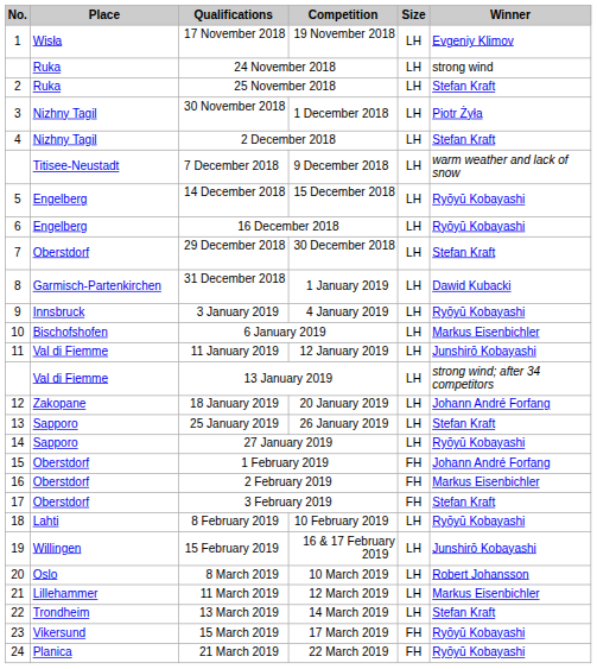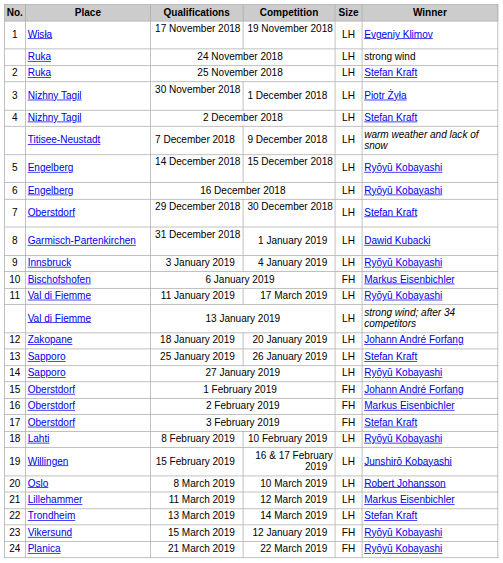 <table class="wikitable plainrowheaders" style="background:#fff; font-size:86%; line-height:16px; border:grey solid 1px; border-collapse:collapse;">
 <tr style="background:#ccc; text-align:center;">
 <th style="background-color: #ccc;" width=20>No.</th>
 <th style="background-color: #ccc;" width=165>Place</th>
 <th style="background-color: #ccc;" width=120>Qualifications</th>
 <th style="background-color: #ccc;" width=120>Competition</th>
 <th style="background-color: #ccc;" width=30>Size</th>
 <th style="background-color: #ccc;" width=180>Winner</th>
 </tr>
 <tr>
 <td align=center>1</td>
 <td> <a href='#'>Wisła</a></td>
 <td align=right>17 November 2018  </td>
 <td align=right>19 November 2018  </td>
 <td align=center>LH</td>
 <td> <a href='#'>Evgeniy Klimov</a></td>
 </tr>
 <tr>
 <td align=center></td>
 <td> <a href='#'>Ruka</a></td>
 <td align=center colspan=2>24 November 2018  </td>
 <td align=center>LH</td>
 <td>strong wind<small></small></td>
 </tr>
 <tr>
 <td align=center>2</td>
 <td> <a href='#'>Ruka</a></td>
 <td align=center colspan=2>25 November 2018  </td>
 <td align=center>LH</td>
 <td> <a href='#'>Stefan Kraft</a></td>
 </tr>
 <tr>
 <td align=center>3</td>
 <td> <a href='#'>Nizhny Tagil</a></td>
 <td align=right>30 November 2018  </td>
 <td align=right>1 December 2018  </td>
 <td align=center>LH</td>
 <td> <a href='#'>Piotr Żyła</a></td>
 </tr>
 <tr>
 <td align=center>4</td>
 <td> <a href='#'>Nizhny Tagil</a></td>
 <td colspan=2 align=center>2 December 2018</td>
 <td align=center>LH</td>
 <td> <a href='#'>Stefan Kraft</a></td>
 </tr>
 <tr>
 <td align=center></td>
 <td> <a href='#'>Titisee-Neustadt</a></td>
 <td align=right>7 December 2018  </td>
 <td align=right>9 December 2018  </td>
 <td align=center>LH</td>
 <td><em>warm weather and lack of snow</em></td>
 </tr>
 <tr>
 <td align=center>5</td>
 <td> <a href='#'>Engelberg</a></td>
 <td align=right>14 December 2018  </td>
 <td align=right>15 December 2018  </td>
 <td align=center>LH</td>
 <td> <a href='#'>Ryōyū Kobayashi</a></td>
 </tr>
 <tr>
 <td align=center>6</td>
 <td> <a href='#'>Engelberg</a></td>
 <td colspan=2 align=center>16 December 2018</td>
 <td align=center>LH</td>
 <td> <a href='#'>Ryōyū Kobayashi</a></td>
 </tr>
 <tr>
 <td align=center>7</td>
 <td> <a href='#'>Oberstdorf</a></td>
 <td align=right>29 December 2018  </td>
 <td align=right>30 December 2018  </td>
 <td align=center>LH</td>
 <td> <a href='#'>Stefan Kraft</a></td>
 </tr>
 <tr>
 <td align=center>8</td>
 <td> <a href='#'>Garmisch-Partenkirchen</a></td>
 <td align=right>31 December 2018  </td>
 <td align=right>1 January 2019  </td>
 <td align=center>LH</td>
 <td> <a href='#'>Dawid Kubacki</a></td>
 </tr>
 <tr>
 <td align=center>9</td>
 <td> <a href='#'>Innsbruck</a></td>
 <td align=right>3 January 2019  </td>
 <td align=right>4 January 2019  </td>
 <td align=center>LH</td>
 <td> <a href='#'>Ryōyū Kobayashi</a></td>
 </tr>
 <tr>
 <td align=center>10</td>
 <td> <a href='#'>Bischofshofen</a></td>
 <td colspan=2 align=center>6 January 2019  </td>
-<td align=center>LH</td>
+<td align=center>FH</td>
 <td> <a href='#'>Markus Eisenbichler</a></td>
 </tr>
 <tr>
 <td align=center>11</td>
 <td> <a href='#'>Val di Fiemme</a></td>
 <td align=right>11 January 2019  </td>
-<td align=right>12 January 2019  </td>
+<td align=right>17 March 2019  </td>
 <td align=center>LH</td>
-<td> <a href='#'>Junshirō Kobayashi</a></td>
+<td> <a href='#'>Ryōyū Kobayashi</a></td>
 </tr>
 <tr>
 <td align=center></td>
 <td> <a href='#'>Val di Fiemme</a></td>
 <td colspan=2 align=center>13 January 2019</td>
 <td align=center>LH</td>
 <td><em>strong wind; after 34 competitors</em></td>
 </tr>
 <tr>
 <td align=center>12</td>
 <td> <a href='#'>Zakopane</a></td>
 <td align=right>18 January 2019  </td>
 <td align=right>20 January 2019  </td>
 <td align=center>LH</td>
 <td> <a href='#'>Johann André Forfang</a></td>
 </tr>
 <tr>
 <td align=center>13</td>
 <td> <a href='#'>Sapporo</a></td>
 <td align=right>25 January 2019  </td>
 <td align=right>26 January 2019  </td>
 <td align=center>LH</td>
 <td> <a href='#'>Stefan Kraft</a></td>
 </tr>
 <tr>
 <td align=center>14</td>
 <td> <a href='#'>Sapporo</a></td>
 <td colspan=2 align=center>27 January 2019</td>
 <td align=center>LH</td>
 <td> <a href='#'>Ryōyū Kobayashi</a></td>
 </tr>
 <tr>
 <td align=center>15</td>
 <td> <a href='#'>Oberstdorf</a></td>
 <td colspan=2 align=center>1 February 2019  </td>
 <td align=center>FH</td>
 <td> <a href='#'>Johann André Forfang</a></td>
 </tr>
 <tr>
 <td align=center>16</td>
 <td> <a href='#'>Oberstdorf</a></td>
 <td colspan=2 align=center>2 February 2019</td>
 <td align=center>FH</td>
 <td> <a href='#'>Markus Eisenbichler</a></td>
 </tr>
 <tr>
 <td align=center>17</td>
 <td> <a href='#'>Oberstdorf</a></td>
 <td colspan=2 align=center>3 February 2019</td>
 <td align=center>FH</td>
 <td> <a href='#'>Stefan Kraft</a></td>
 </tr>
 <tr>
 <td align=center>18</td>
 <td> <a href='#'>Lahti</a></td>
 <td align=right>8 February 2019  </td>
 <td align=right>10 February 2019  </td>
 <td align=center>LH</td>
 <td> <a href='#'>Ryōyū Kobayashi</a></td>
 </tr>
 <tr>
 <td align=center>19</td>
 <td> <a href='#'>Willingen</a></td>
 <td align=right>15 February 2019  </td>
 <td align=right>16 & 17 February 2019  </td>
 <td align=center>LH</td>
 <td> <a href='#'>Junshirō Kobayashi</a></td>
 </tr>
 <tr>
 <td align=center>20</td>
 <td> <a href='#'>Oslo</a></td>
 <td align=right>8 March 2019  </td>
 <td align=right>10 March 2019  </td>
 <td align=center>LH</td>
 <td> <a href='#'>Robert Johansson</a></td>
 </tr>
 <tr>
 <td align=center>21</td>
 <td> <a href='#'>Lillehammer</a></td>
 <td align=right>11 March 2019  </td>
 <td align=right>12 March 2019  </td>
 <td align=center>LH</td>
 <td> <a href='#'>Markus Eisenbichler</a></td>
 </tr>
 <tr>
 <td align=center>22</td>
 <td> <a href='#'>Trondheim</a></td>
 <td align=right>13 March 2019  </td>
 <td align=right>14 March 2019  </td>
 <td align=center>LH</td>
 <td> <a href='#'>Stefan Kraft</a></td>
 </tr>
 <tr>
 <td align=center>23</td>
 <td> <a href='#'>Vikersund</a></td>
 <td align=right>15 March 2019  </td>
-<td align=right>17 March 2019  </td>
+<td align=right>12 January 2019  </td>
 <td align=center>FH</td>
 <td> <a href='#'>Ryōyū Kobayashi</a></td>
 </tr>
 <tr>
 <td align=center>24</td>
 <td> <a href='#'>Planica</a></td>
 <td align=right>21 March 2019  </td>
 <td align=right>22 March 2019  </td>
 <td align=center>FH</td>
 <td> <a href='#'>Ryōyū Kobayashi</a></td>
 </tr>
 </table>
